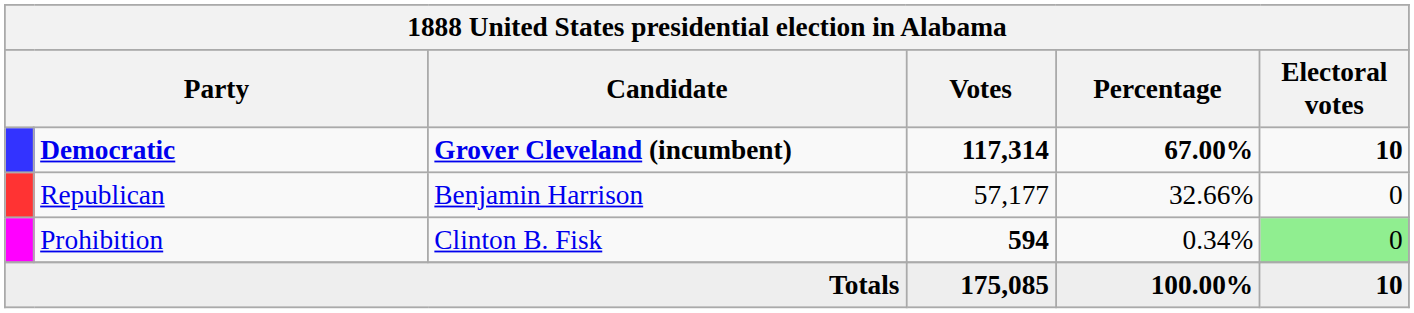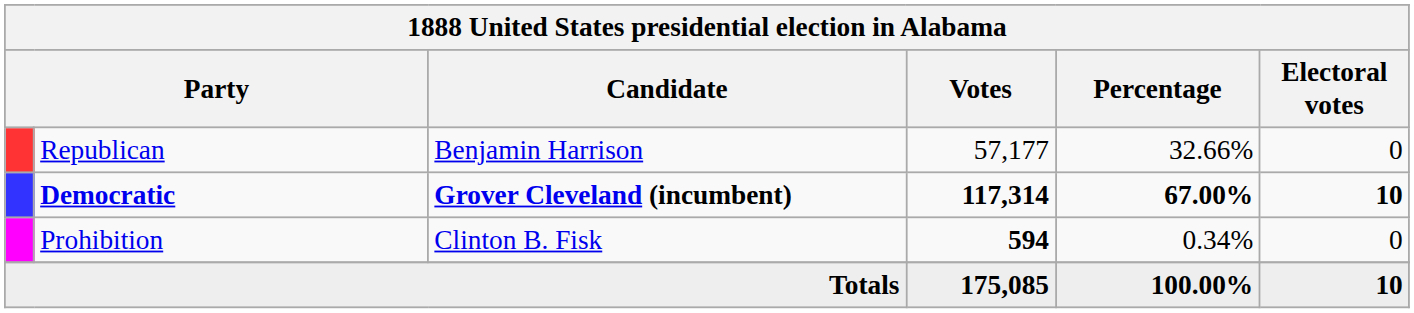 <table class="wikitable" style="font-size: 95%;">
 <tr>
 <th colspan="6">1888 United States presidential election in Alabama</th>
 </tr>
 <tr>
 <th colspan="2" style="width: 15em">Party</th>
 <th style="width: 17em">Candidate</th>
 <th style="width: 5em">Votes</th>
 <th style="width: 7em">Percentage</th>
 <th style="width: 5em">Electoral votes</th>
 </tr>
 <tr>
+<th style="background-color:#FF3333; width: 3px"></th>
+<td style="width: 130px"><a href='#'>Republican</a></td>
+<td><a href='#'>Benjamin Harrison</a></td>
+<td align="right">57,177</td>
+<td align="right">32.66%</td>
+<td align="right">0</td>
+</tr>
+<tr>
 <th style="background-color:#3333FF; width: 3px"></th>
 <td style="width: 130px"><strong><a href='#'>Democratic</a></strong></td>
 <td><strong><a href='#'>Grover Cleveland</a> (incumbent)</strong></td>
 <td align="right"><strong>117,314</strong></td>
 <td align="right"><strong>67.00%</strong></td>
 <td align="right"><strong>10</strong></td>
 </tr>
 <tr>
-<th style="background-color:#FF3333; width: 3px"></th>
-<td style="width: 130px"><a href='#'>Republican</a></td>
-<td><a href='#'>Benjamin Harrison</a></td>
-<td align="right">57,177</td>
-<td align="right">32.66%</td>
-<td align="right">0</td>
-</tr>
-<tr>
 <th style="background-color:#FF00FF; width: 3px"></th>
 <td style="width: 130px"><a href='#'>Prohibition</a></td>
 <td><a href='#'>Clinton B. Fisk</a></td>
 <td align="right"><strong>594</strong></td>
 <td align="right">0.34%</td>
-<td align="right" style="background: lightgreen;">0</td>
+<td align="right">0</td>
 </tr>
 <tr>
 </tr>
 <tr bgcolor="#EEEEEE">
 <td colspan="3" align="right"><strong>Totals</strong></td>
 <td align="right"><strong>175,085</strong></td>
 <td align="right"><strong>100.00%</strong></td>
 <td align="right"><strong>10</strong></td>
 </tr>
 </table>
